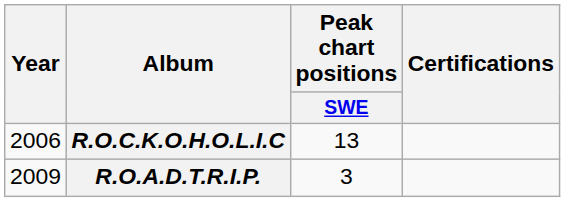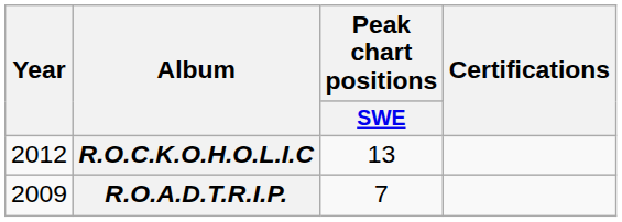 <table class="wikitable plainrowheaders" style="text-align:center;">
 <tr>
 <th scope="col" rowspan="2">Year</th>
 <th scope="col" rowspan="2">Album</th>
 <th scope="col" colspan="1">Peak chart positions</th>
 <th scope="col" rowspan="2">Certifications</th>
 </tr>
 <tr>
 <th scope="col" style="width:3em;font-size:85%;"><a href='#'>SWE</a><br></th>
 </tr>
 <tr>
-<td>2006</td>
+<td>2012</td>
 <th scope="row"><em>R.O.C.K.O.H.O.L.I.C</em></th>
 <td style="text-align:center;">13</td>
 <td align="left"></td>
 </tr>
 <tr>
 <td>2009</td>
 <th scope="row"><em>R.O.A.D.T.R.I.P.</em></th>
-<td style="text-align:center;">3</td>
+<td style="text-align:center;">7</td>
 <td align="left"></td>
 </tr>
 </table>
